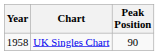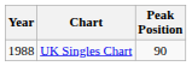 <table class="wikitable">
 <tr>
 <th>Year</th>
 <th>Chart</th>
 <th>Peak<br>Position</th>
 </tr>
 <tr>
-<td align="center">1958</td>
+<td align="center">1988</td>
 <td><a href='#'>UK Singles Chart</a></td>
 <td align="center">90</td>
 </tr>
 </table>
